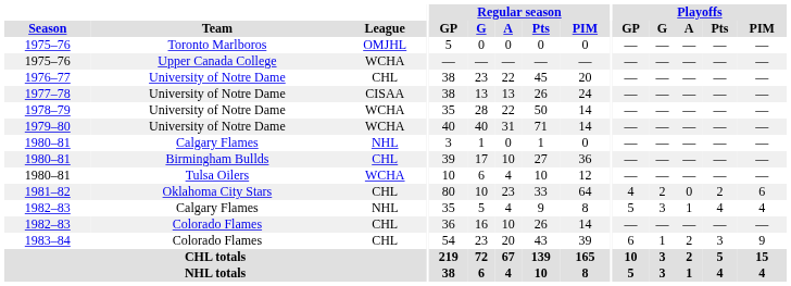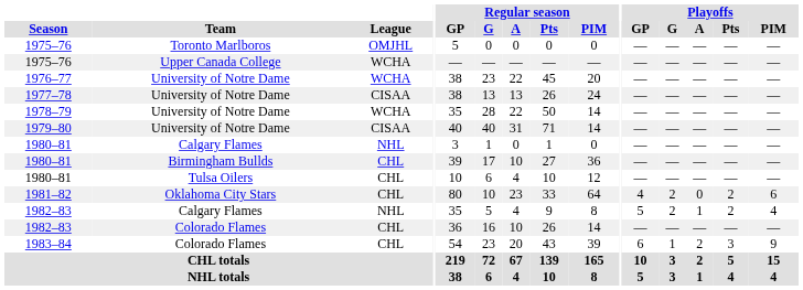 <table border="0" cellpadding="1" cellspacing="0" style="text-align:center; width:60em">
 <tr bgcolor="#e0e0e0">
 <th colspan="3" bgcolor="#ffffff"></th>
 <th rowspan="100" bgcolor="#ffffff"></th>
 <th colspan="5"><a href='#'>Regular season</a></th>
 <th rowspan="100" bgcolor="#ffffff"></th>
 <th colspan="5"><a href='#'>Playoffs</a></th>
 </tr>
 <tr bgcolor="#e0e0e0">
 <th><a href='#'>Season</a></th>
 <th>Team</th>
 <th>League</th>
 <th>GP</th>
 <th><a href='#'>G</a></th>
 <th><a href='#'>A</a></th>
 <th><a href='#'>Pts</a></th>
 <th><a href='#'>PIM</a></th>
 <th>GP</th>
 <th>G</th>
 <th>A</th>
 <th>Pts</th>
 <th>PIM</th>
 </tr>
 <tr>
 <td><a href='#'>1975–76</a></td>
 <td><a href='#'>Toronto Marlboros</a></td>
 <td><a href='#'>OMJHL</a></td>
 <td>5</td>
 <td>0</td>
 <td>0</td>
 <td>0</td>
 <td>0</td>
 <td>—</td>
 <td>—</td>
 <td>—</td>
 <td>—</td>
 <td>—</td>
 </tr>
 <tr bgcolor="#f0f0f0">
 <td>1975–76</td>
 <td><a href='#'>Upper Canada College</a></td>
 <td>WCHA</td>
 <td>—</td>
 <td>—</td>
 <td>—</td>
 <td>—</td>
 <td>—</td>
 <td>—</td>
 <td>—</td>
 <td>—</td>
 <td>—</td>
 <td>—</td>
 </tr>
 <tr>
 <td><a href='#'>1976–77</a></td>
 <td><a href='#'>University of Notre Dame</a></td>
-<td>CHL</td>
+<td><a href='#'>WCHA</a></td>
 <td>38</td>
 <td>23</td>
 <td>22</td>
 <td>45</td>
 <td>20</td>
 <td>—</td>
 <td>—</td>
 <td>—</td>
 <td>—</td>
 <td>—</td>
 </tr>
 <tr bgcolor="#f0f0f0">
 <td><a href='#'>1977–78</a></td>
 <td>University of Notre Dame</td>
 <td>CISAA</td>
 <td>38</td>
 <td>13</td>
 <td>13</td>
 <td>26</td>
 <td>24</td>
 <td>—</td>
 <td>—</td>
 <td>—</td>
 <td>—</td>
 <td>—</td>
 </tr>
 <tr>
 <td><a href='#'>1978–79</a></td>
 <td>University of Notre Dame</td>
 <td>WCHA</td>
 <td>35</td>
 <td>28</td>
 <td>22</td>
 <td>50</td>
 <td>14</td>
 <td>—</td>
 <td>—</td>
 <td>—</td>
 <td>—</td>
 <td>—</td>
 </tr>
 <tr bgcolor="#f0f0f0">
 <td><a href='#'>1979–80</a></td>
 <td>University of Notre Dame</td>
-<td>WCHA</td>
+<td>CISAA</td>
 <td>40</td>
 <td>40</td>
 <td>31</td>
 <td>71</td>
 <td>14</td>
 <td>—</td>
 <td>—</td>
 <td>—</td>
 <td>—</td>
 <td>—</td>
 </tr>
 <tr>
 <td><a href='#'>1980–81</a></td>
 <td><a href='#'>Calgary Flames</a></td>
 <td><a href='#'>NHL</a></td>
 <td>3</td>
 <td>1</td>
 <td>0</td>
 <td>1</td>
 <td>0</td>
 <td>—</td>
 <td>—</td>
 <td>—</td>
 <td>—</td>
 <td>—</td>
 </tr>
 <tr bgcolor="#f0f0f0">
 <td><a href='#'>1980–81</a></td>
 <td><a href='#'>Birmingham Bullds</a></td>
 <td><a href='#'>CHL</a></td>
 <td>39</td>
 <td>17</td>
 <td>10</td>
 <td>27</td>
 <td>36</td>
 <td>—</td>
 <td>—</td>
 <td>—</td>
 <td>—</td>
 <td>—</td>
 </tr>
 <tr>
 <td>1980–81</td>
 <td><a href='#'>Tulsa Oilers</a></td>
-<td><a href='#'>WCHA</a></td>
+<td>CHL</td>
 <td>10</td>
 <td>6</td>
 <td>4</td>
 <td>10</td>
 <td>12</td>
 <td>—</td>
 <td>—</td>
 <td>—</td>
 <td>—</td>
 <td>—</td>
 </tr>
 <tr bgcolor="#f0f0f0">
 <td><a href='#'>1981–82</a></td>
 <td><a href='#'>Oklahoma City Stars</a></td>
 <td>CHL</td>
 <td>80</td>
 <td>10</td>
 <td>23</td>
 <td>33</td>
 <td>64</td>
 <td>4</td>
 <td>2</td>
 <td>0</td>
 <td>2</td>
 <td>6</td>
 </tr>
 <tr>
 <td><a href='#'>1982–83</a></td>
 <td>Calgary Flames</td>
 <td>NHL</td>
 <td>35</td>
 <td>5</td>
 <td>4</td>
 <td>9</td>
 <td>8</td>
 <td>5</td>
-<td>3</td>
+<td>2</td>
 <td>1</td>
-<td>4</td>
+<td>2</td>
 <td>4</td>
 </tr>
 <tr bgcolor="#f0f0f0">
 <td><a href='#'>1982–83</a></td>
 <td><a href='#'>Colorado Flames</a></td>
 <td>CHL</td>
 <td>36</td>
 <td>16</td>
 <td>10</td>
 <td>26</td>
 <td>14</td>
 <td>—</td>
 <td>—</td>
 <td>—</td>
 <td>—</td>
 <td>—</td>
 </tr>
 <tr>
 <td><a href='#'>1983–84</a></td>
 <td>Colorado Flames</td>
 <td>CHL</td>
 <td>54</td>
 <td>23</td>
 <td>20</td>
 <td>43</td>
 <td>39</td>
 <td>6</td>
 <td>1</td>
 <td>2</td>
 <td>3</td>
 <td>9</td>
 </tr>
 <tr bgcolor="#e0e0e0">
 <th colspan="3">CHL totals</th>
 <th>219</th>
 <th>72</th>
 <th>67</th>
 <th>139</th>
 <th>165</th>
 <th>10</th>
 <th>3</th>
 <th>2</th>
 <th>5</th>
 <th>15</th>
 </tr>
 <tr bgcolor="#e0e0e0">
 <th colspan="3">NHL totals</th>
 <th>38</th>
 <th>6</th>
 <th>4</th>
 <th>10</th>
 <th>8</th>
 <th>5</th>
 <th>3</th>
 <th>1</th>
 <th>4</th>
 <th>4</th>
 </tr>
 </table>
